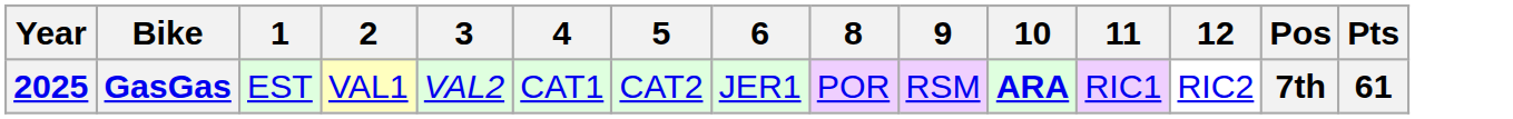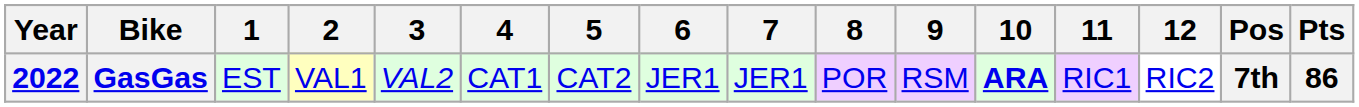 <table class="wikitable" style="text-align:center; font-size:90%;">
 <tr>
 <th>Year</th>
 <th>Bike</th>
 <th>1</th>
 <th>2</th>
 <th>3</th>
 <th>4</th>
 <th>5</th>
 <th>6</th>
+<th>7</th>
 <th>8</th>
 <th>9</th>
 <th>10</th>
 <th>11</th>
 <th>12</th>
 <th>Pos</th>
 <th>Pts</th>
 </tr>
 <tr>
-<th><a href='#'>2025</a></th>
+<th><a href='#'>2022</a></th>
 <th><a href='#'>GasGas</a></th>
 <td style="background:#dfffdf;"><a href='#'>EST</a><br></td>
 <td style="background:#FFFFBF;"><a href='#'>VAL1</a><br></td>
 <td style="background:#DFFFDF;"><em><a href='#'>VAL2</a></em><br></td>
 <td style="background:#DFFFDF;"><a href='#'>CAT1</a><br></td>
 <td style="background:#DFFFDF;"><a href='#'>CAT2</a><br></td>
 <td style="background:#dfffdf;"><a href='#'>JER1</a><br></td>
+<td style="background:#DFFFDF;"><a href='#'>JER1</a><br></td>
 <td style="background:#efcfff;"><a href='#'>POR</a><br></td>
 <td style="background:#EFCFFF;"><a href='#'>RSM</a><br></td>
 <td style="background:#dfffdf;"><strong><a href='#'>ARA</a><br></strong></td>
 <td style="background:#EFCFFF;"><a href='#'>RIC1</a><br></td>
 <td style="background:#FFFFFF;"><a href='#'>RIC2</a><br></td>
 <th>7th</th>
-<th>61</th>
+<th>86</th>
 </tr>
 </table>
